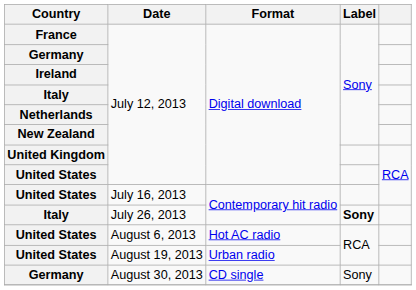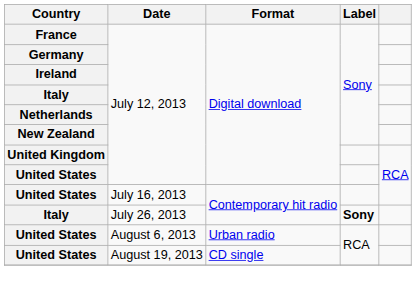 <table class="wikitable plainrowheaders">
 <tr>
 <th>Country</th>
 <th>Date</th>
 <th>Format</th>
 <th>Label</th>
 <th></th>
 </tr>
 <tr>
 <th scope="row">France</th>
 <td rowspan="8">July 12, 2013</td>
 <td rowspan="8"><a href='#'>Digital download</a></td>
 <td rowspan="6"><a href='#'>Sony</a></td>
 <td></td>
 </tr>
 <tr>
 <th scope="row">Germany</th>
 <td></td>
 </tr>
 <tr>
 <th scope="row">Ireland</th>
 <td></td>
 </tr>
 <tr>
 <th scope="row">Italy</th>
 <td></td>
 </tr>
 <tr>
 <th scope="row">Netherlands</th>
 <td></td>
 </tr>
 <tr>
 <th scope="row">New Zealand</th>
 <td></td>
 </tr>
 <tr>
 <th scope="row">United Kingdom</th>
 <td></td>
 <td rowspan="3"><a href='#'>RCA</a></td>
 </tr>
 <tr>
 <th scope="row">United States</th>
 <td></td>
 </tr>
 <tr>
 <th scope="row">United States</th>
 <td>July 16, 2013</td>
 <td rowspan="2"><a href='#'>Contemporary hit radio</a></td>
 <td></td>
 </tr>
 <tr>
 <th scope="row">Italy</th>
 <td>July 26, 2013</td>
 <td><strong>Sony</strong></td>
 <td></td>
 </tr>
 <tr>
 <th scope="row">United States</th>
 <td>August 6, 2013</td>
-<td><a href='#'>Hot AC radio</a></td>
+<td><a href='#'>Urban radio</a></td>
 <td rowspan="2">RCA</td>
 <td></td>
 </tr>
 <tr>
 <th scope="row">United States</th>
 <td>August 19, 2013</td>
-<td><a href='#'>Urban radio</a></td>
-<td></td>
-</tr>
-<tr>
-<th scope="row">Germany</th>
-<td>August 30, 2013</td>
 <td><a href='#'>CD single</a></td>
-<td>Sony</td>
 <td></td>
 </tr>
 <tr>
 </tr>
 </table>
